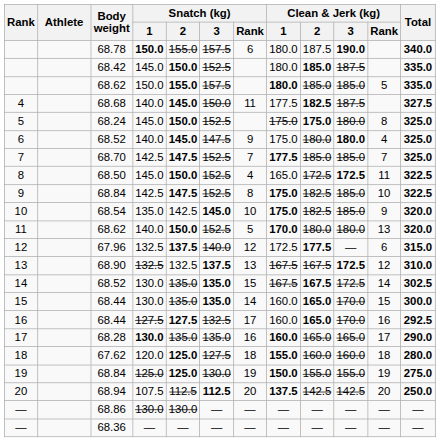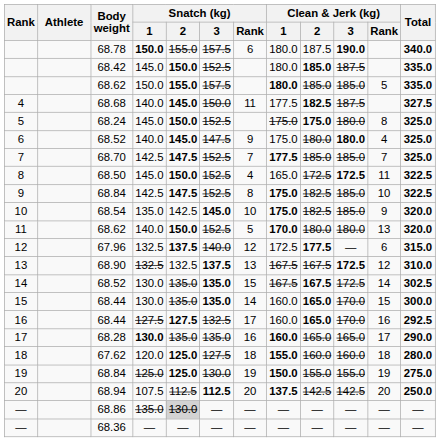 <table class = "wikitable" style="text-align:center;">
 <tr>
 <th rowspan=2 width=40>Rank</th>
 <th rowspan=2 width=250>Athlete</th>
 <th rowspan=2 width=60>Body weight</th>
 <th colspan=4>Snatch (kg)</th>
 <th colspan=4>Clean & Jerk (kg)</th>
 <th rowspan=2 width=60>Total</th>
 </tr>
 <tr>
 <th width=40>1</th>
 <th width=40>2</th>
 <th width=40>3</th>
 <th width=40>Rank</th>
 <th width=40>1</th>
 <th width=40>2</th>
 <th width=40>3</th>
 <th width=40>Rank</th>
 </tr>
 <tr>
 <td></td>
 <td align=left></td>
 <td>68.78</td>
 <td><strong>150.0</strong></td>
 <td><s>155.0 </s></td>
 <td><s>157.5 </s></td>
 <td>6</td>
 <td>180.0</td>
 <td>187.5</td>
 <td><strong>190.0</strong></td>
 <td></td>
 <td><strong>340.0  </strong></td>
 </tr>
 <tr>
 <td></td>
 <td align=left></td>
 <td>68.42</td>
 <td>145.0</td>
 <td><strong>150.0</strong></td>
 <td><s>152.5 </s></td>
 <td></td>
 <td>180.0</td>
 <td><strong>185.0</strong></td>
 <td><s>187.5 </s></td>
 <td></td>
 <td><strong>335.0  </strong></td>
 </tr>
 <tr>
 <td></td>
 <td align=left></td>
 <td>68.62</td>
 <td>150.0</td>
 <td><strong>155.0</strong></td>
 <td><s>157.5 </s></td>
 <td></td>
 <td><strong>180.0</strong></td>
 <td><s>185.0 </s></td>
 <td><s>185.0 </s></td>
 <td>5</td>
 <td><strong>335.0  </strong></td>
 </tr>
 <tr>
 <td>4</td>
 <td align=left></td>
 <td>68.68</td>
 <td>140.0</td>
 <td><strong>145.0</strong></td>
 <td><s>150.0 </s></td>
 <td>11</td>
 <td>177.5</td>
 <td><strong>182.5</strong></td>
 <td><s>187.5 </s></td>
 <td></td>
 <td><strong>327.5  </strong></td>
 </tr>
 <tr>
 <td>5</td>
 <td align=left></td>
 <td>68.24</td>
 <td>145.0</td>
 <td><strong>150.0</strong></td>
 <td><s>152.5 </s></td>
 <td></td>
 <td><s>175.0 </s></td>
 <td><strong>175.0</strong></td>
 <td><s>180.0 </s></td>
 <td>8</td>
 <td><strong>325.0  </strong></td>
 </tr>
 <tr>
 <td>6</td>
 <td align=left></td>
 <td>68.52</td>
 <td>140.0</td>
 <td><strong>145.0</strong></td>
 <td><s>147.5 </s></td>
 <td>9</td>
 <td>175.0</td>
 <td><s>180.0 </s></td>
 <td><strong>180.0</strong></td>
 <td>4</td>
 <td><strong>325.0  </strong></td>
 </tr>
 <tr>
 <td>7</td>
 <td align=left></td>
 <td>68.70</td>
 <td>142.5</td>
 <td><strong>147.5</strong></td>
 <td><s>152.5 </s></td>
 <td>7</td>
 <td><strong>177.5</strong></td>
 <td><s>185.0 </s></td>
 <td><s>185.0 </s></td>
 <td>7</td>
 <td><strong>325.0  </strong></td>
 </tr>
 <tr>
 <td>8</td>
 <td align=left></td>
 <td>68.50</td>
 <td>145.0</td>
 <td><strong>150.0</strong></td>
 <td><s>152.5 </s></td>
 <td>4</td>
 <td>165.0</td>
 <td><s>172.5 </s></td>
 <td><strong>172.5</strong></td>
 <td>11</td>
 <td><strong>322.5  </strong></td>
 </tr>
 <tr>
 <td>9</td>
 <td align=left></td>
 <td>68.84</td>
 <td>142.5</td>
 <td><strong>147.5</strong></td>
 <td><s>152.5 </s></td>
 <td>8</td>
 <td><strong>175.0</strong></td>
 <td><s>182.5 </s></td>
 <td><s>185.0 </s></td>
 <td>10</td>
 <td><strong>322.5  </strong></td>
 </tr>
 <tr>
 <td>10</td>
 <td align=left></td>
 <td>68.54</td>
 <td>135.0</td>
 <td>142.5</td>
 <td><strong>145.0</strong></td>
 <td>10</td>
 <td><strong>175.0</strong></td>
 <td><s>182.5 </s></td>
 <td><s>185.0 </s></td>
 <td>9</td>
 <td><strong>320.0  </strong></td>
 </tr>
 <tr>
 <td>11</td>
 <td align=left></td>
 <td>68.62</td>
 <td>140.0</td>
 <td><strong>150.0</strong></td>
 <td><s>152.5 </s></td>
 <td>5</td>
 <td><strong>170.0</strong></td>
 <td><s>180.0 </s></td>
 <td><s>180.0 </s></td>
 <td>13</td>
 <td><strong>320.0  </strong></td>
 </tr>
 <tr>
 <td>12</td>
 <td align=left></td>
 <td>67.96</td>
 <td>132.5</td>
 <td><strong>137.5</strong></td>
 <td><s>140.0 </s></td>
 <td>12</td>
 <td>172.5</td>
 <td><strong>177.5</strong></td>
 <td>—</td>
 <td>6</td>
 <td><strong>315.0  </strong></td>
 </tr>
 <tr>
 <td>13</td>
 <td align=left></td>
 <td>68.90</td>
 <td><s>132.5 </s></td>
 <td>132.5</td>
 <td><strong>137.5</strong></td>
 <td>13</td>
 <td><s>167.5 </s></td>
 <td><s>167.5 </s></td>
 <td><strong>172.5</strong></td>
 <td>12</td>
 <td><strong>310.0  </strong></td>
 </tr>
 <tr>
 <td>14</td>
 <td align=left></td>
 <td>68.52</td>
 <td>130.0</td>
 <td><s>135.0 </s></td>
 <td><strong>135.0</strong></td>
 <td>15</td>
 <td><s>167.5 </s></td>
 <td><strong>167.5</strong></td>
 <td><s>172.5 </s></td>
 <td>14</td>
 <td><strong>302.5  </strong></td>
 </tr>
 <tr>
 <td>15</td>
 <td align=left></td>
 <td>68.44</td>
 <td>130.0</td>
 <td><s>135.0 </s></td>
 <td><strong>135.0</strong></td>
 <td>14</td>
 <td>160.0</td>
 <td><strong>165.0</strong></td>
 <td><s>170.0 </s></td>
 <td>15</td>
 <td><strong>300.0  </strong></td>
 </tr>
 <tr>
 <td>16</td>
 <td align=left></td>
 <td>68.44</td>
 <td><s>127.5 </s></td>
 <td><strong>127.5</strong></td>
 <td><s>132.5 </s></td>
 <td>17</td>
 <td>160.0</td>
 <td><strong>165.0</strong></td>
 <td><s>170.0 </s></td>
 <td>16</td>
 <td><strong>292.5  </strong></td>
 </tr>
 <tr>
 <td>17</td>
 <td align=left></td>
 <td>68.28</td>
 <td><strong>130.0</strong></td>
 <td><s>135.0 </s></td>
 <td><s>135.0 </s></td>
 <td>16</td>
 <td><strong>160.0</strong></td>
 <td><s>165.0 </s></td>
 <td><s>165.0 </s></td>
 <td>17</td>
 <td><strong>290.0  </strong></td>
 </tr>
 <tr>
 <td>18</td>
 <td align=left></td>
 <td>67.62</td>
 <td>120.0</td>
 <td><strong>125.0</strong></td>
 <td><s>127.5 </s></td>
 <td>18</td>
 <td><strong>155.0</strong></td>
 <td><s>160.0 </s></td>
 <td><s>160.0 </s></td>
 <td>18</td>
 <td><strong>280.0  </strong></td>
 </tr>
 <tr>
 <td>19</td>
 <td align=left></td>
 <td>68.84</td>
 <td><s>125.0 </s></td>
 <td><strong>125.0</strong></td>
 <td><s>130.0 </s></td>
 <td>19</td>
 <td><strong>150.0</strong></td>
 <td><s>155.0 </s></td>
 <td><s>155.0 </s></td>
 <td>19</td>
 <td><strong>275.0  </strong></td>
 </tr>
 <tr>
 <td>20</td>
 <td align=left></td>
 <td>68.94</td>
 <td>107.5</td>
 <td><s>112.5 </s></td>
 <td><strong>112.5</strong></td>
 <td>20</td>
 <td><strong>137.5</strong></td>
 <td><s>142.5 </s></td>
 <td><s>142.5 </s></td>
 <td>20</td>
 <td><strong>250.0  </strong></td>
 </tr>
 <tr>
 <td>—</td>
 <td align=left></td>
 <td>68.86</td>
-<td><s>130.0 </s></td>
-<td><s>130.0 </s></td>
+<td><s>135.0 </s></td>
+<td style="background: lightgrey;"><s>130.0 </s></td>
 <td>—</td>
 <td>—</td>
 <td>—</td>
 <td>—</td>
 <td>—</td>
 <td>—</td>
 <td>—</td>
 </tr>
 <tr>
 <td>—</td>
 <td align=left></td>
 <td>68.36</td>
 <td>—</td>
 <td>—</td>
 <td>—</td>
 <td>—</td>
 <td>—</td>
 <td>—</td>
 <td>—</td>
 <td>—</td>
 <td>—</td>
 </tr>
 </table>
